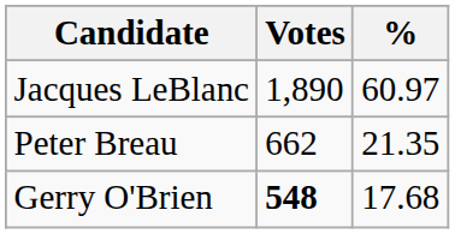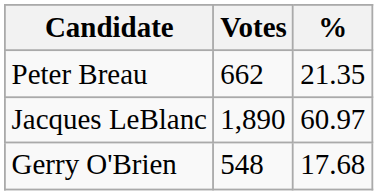 <table class="wikitable">
 <tr>
 <th>Candidate</th>
 <th>Votes</th>
 <th>%</th>
 </tr>
 <tr>
+<td>Peter Breau</td>
+<td>662</td>
+<td>21.35</td>
+</tr>
+<tr>
 <td>Jacques LeBlanc</td>
 <td>1,890</td>
 <td>60.97</td>
 </tr>
 <tr>
-<td>Peter Breau</td>
-<td>662</td>
-<td>21.35</td>
-</tr>
-<tr>
 <td>Gerry O'Brien</td>
-<td><strong>548</strong></td>
+<td>548</td>
 <td>17.68</td>
 </tr>
 </table>
